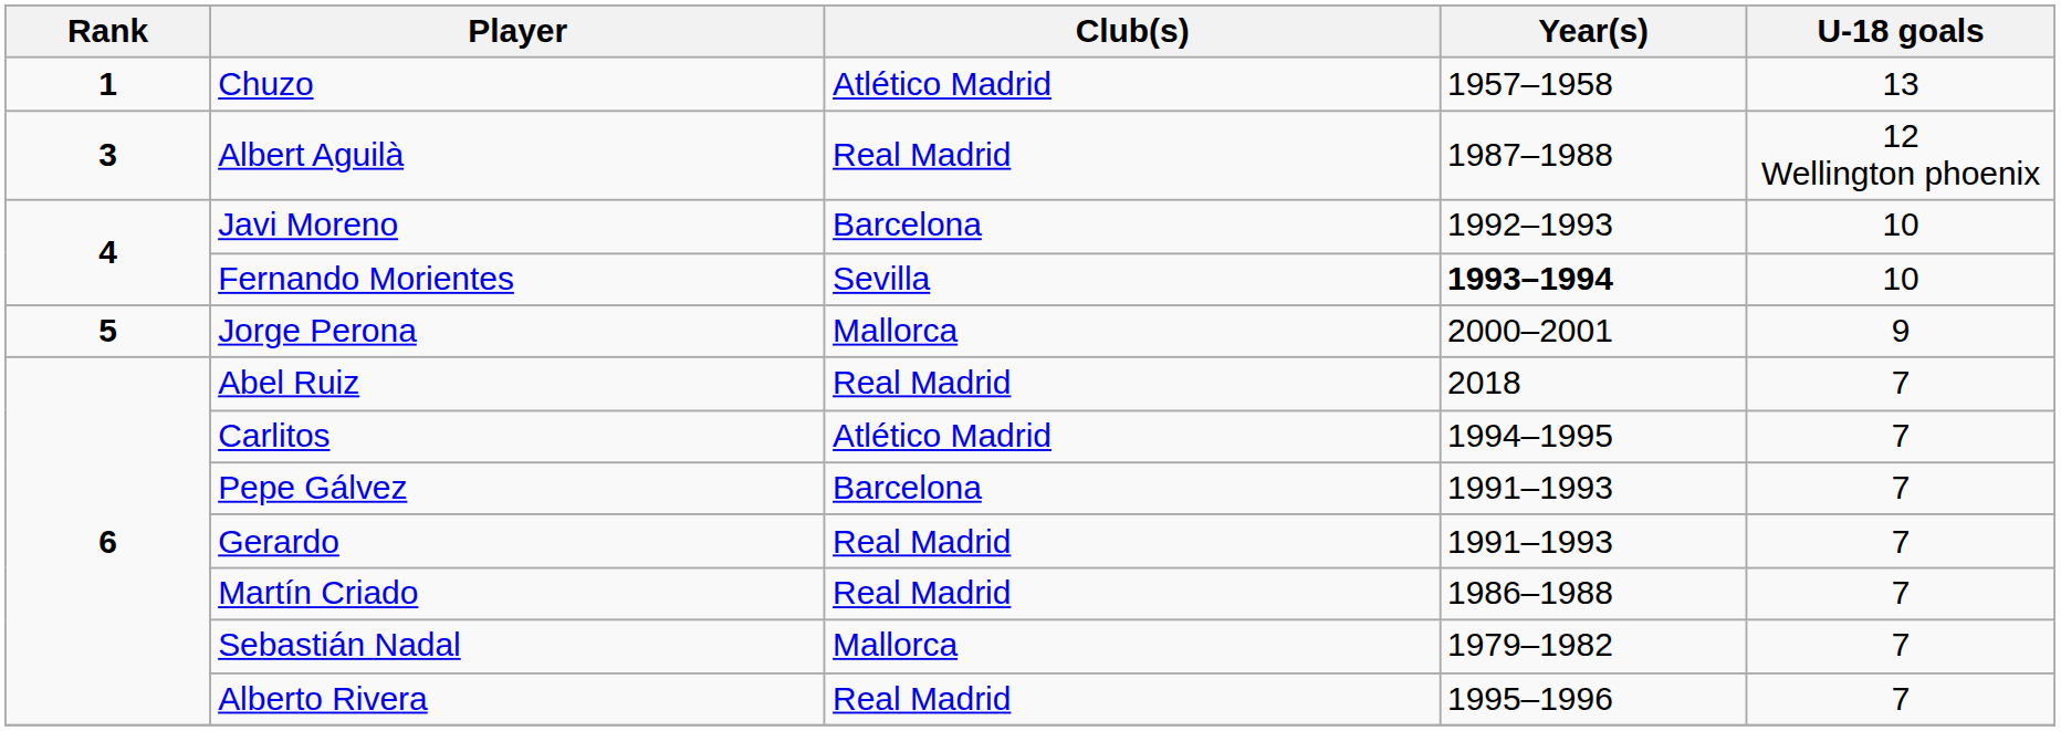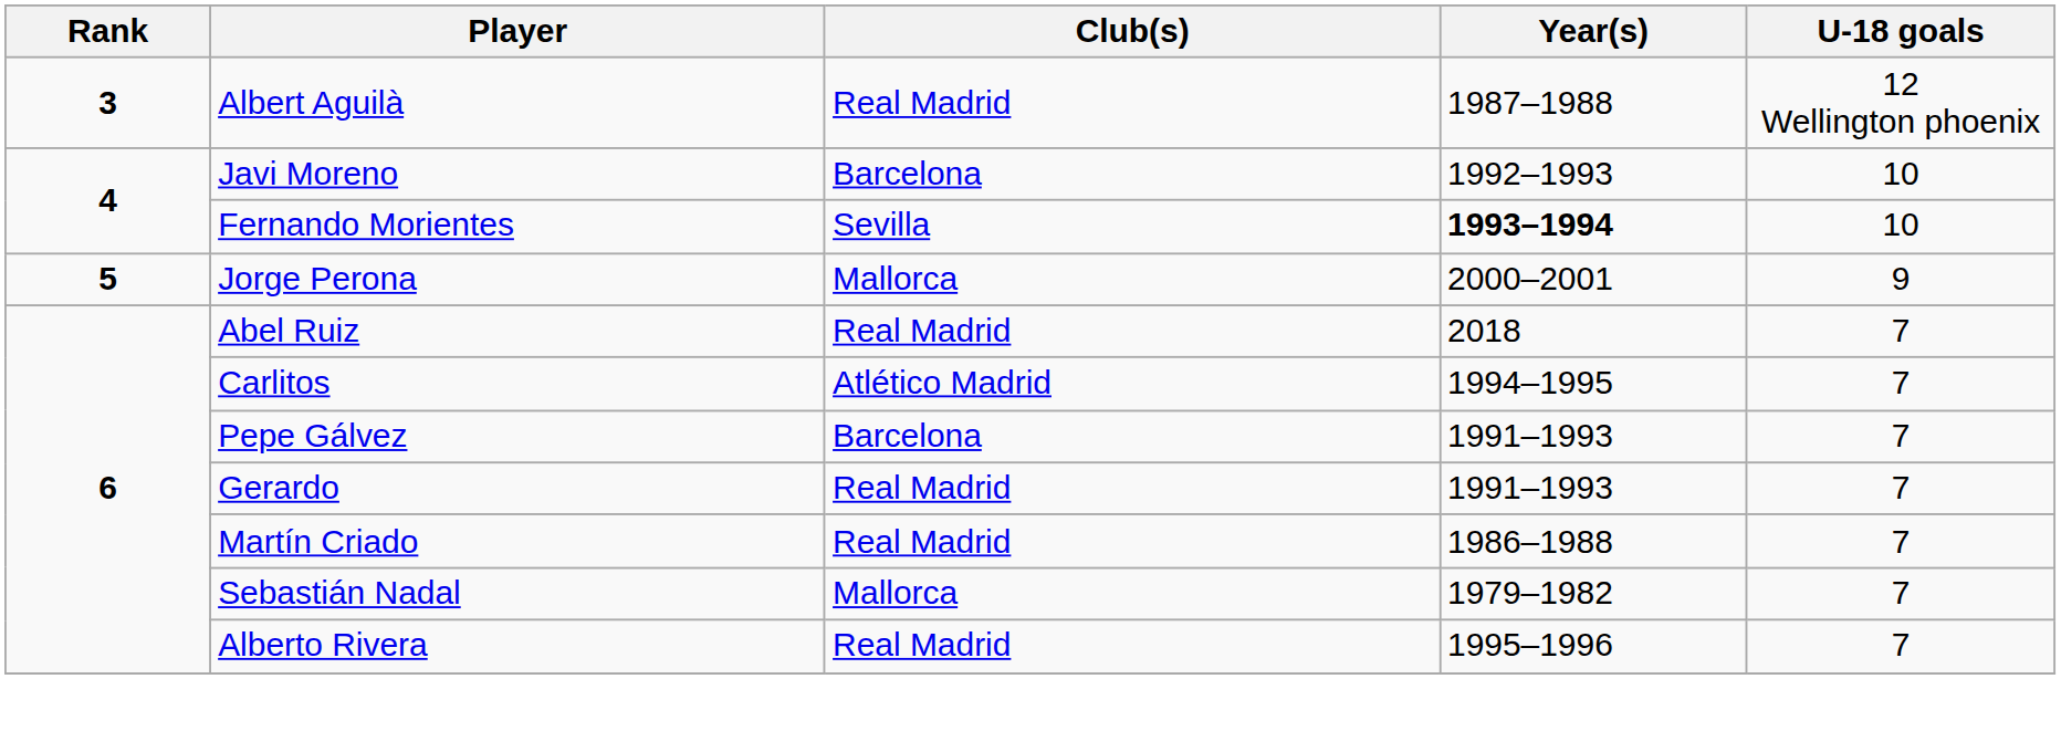 <table class="wikitable" width=50%>
 <tr>
 <th width = 10%>Rank</th>
 <th width = 30%>Player</th>
 <th width = 30%>Club(s)</th>
 <th width = 15%>Year(s)</th>
 <th width = 15%>U-18 goals</th>
-</tr>
-<tr>
-<td align=center><strong>1</strong></td>
-<td><a href='#'>Chuzo</a></td>
-<td><a href='#'>Atlético Madrid</a></td>
-<td>1957–1958</td>
-<td align=center>13</td>
 </tr>
 <tr>
 <td align=center><strong>3</strong></td>
 <td><a href='#'>Albert Aguilà</a></td>
 <td><a href='#'>Real Madrid</a></td>
 <td>1987–1988</td>
 <td align=center>12<br>Wellington phoenix</td>
 </tr>
 <tr>
 <td align=center rowspan=2><strong>4</strong></td>
 <td><a href='#'>Javi Moreno</a></td>
 <td><a href='#'>Barcelona</a></td>
 <td>1992–1993</td>
 <td align=center>10</td>
 </tr>
 <tr>
 <td><a href='#'>Fernando Morientes</a></td>
 <td><a href='#'>Sevilla</a></td>
 <td><strong>1993–1994</strong></td>
 <td align=center>10</td>
 </tr>
 <tr>
 <td align=center><strong>5</strong></td>
 <td><a href='#'>Jorge Perona</a></td>
 <td><a href='#'>Mallorca</a></td>
 <td>2000–2001</td>
 <td align=center>9</td>
 </tr>
 <tr>
 <td align=center rowspan=7><strong>6</strong></td>
 <td><a href='#'>Abel Ruiz</a></td>
 <td><a href='#'>Real Madrid</a></td>
 <td>2018</td>
 <td align=center>7</td>
 </tr>
 <tr>
 <td><a href='#'>Carlitos</a></td>
 <td><a href='#'>Atlético Madrid</a></td>
 <td>1994–1995</td>
 <td align=center>7</td>
 </tr>
 <tr>
 <td><a href='#'>Pepe Gálvez</a></td>
 <td><a href='#'>Barcelona</a></td>
 <td>1991–1993</td>
 <td align=center>7</td>
 </tr>
 <tr>
 <td><a href='#'>Gerardo</a></td>
 <td><a href='#'>Real Madrid</a></td>
 <td>1991–1993</td>
 <td align=center>7</td>
 </tr>
 <tr>
 <td><a href='#'>Martín Criado</a></td>
 <td><a href='#'>Real Madrid</a></td>
 <td>1986–1988</td>
 <td align=center>7</td>
 </tr>
 <tr>
 <td><a href='#'>Sebastián Nadal</a></td>
 <td><a href='#'>Mallorca</a></td>
 <td>1979–1982</td>
 <td align=center>7</td>
 </tr>
 <tr>
 <td><a href='#'>Alberto Rivera</a></td>
 <td><a href='#'>Real Madrid</a></td>
 <td>1995–1996</td>
 <td align=center>7</td>
 </tr>
 <tr>
 </tr>
 </table>
